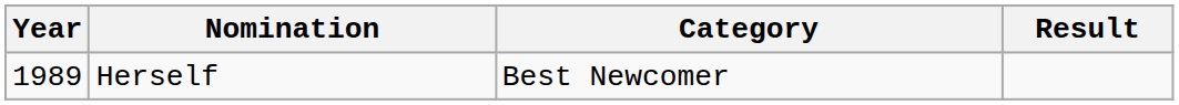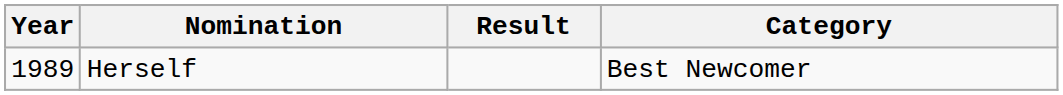 <table class="wikitable">
 <tr>
 <th width="30">Year</th>
 <th width="175">Nomination</th>
+<th width="70">Result</th>
 <th width="220">Category</th>
-<th width="70">Result</th>
 </tr>
 <tr>
 <td>1989</td>
 <td>Herself</td>
+<td></td>
 <td>Best Newcomer</td>
-<td></td>
 </tr>
 </table>
